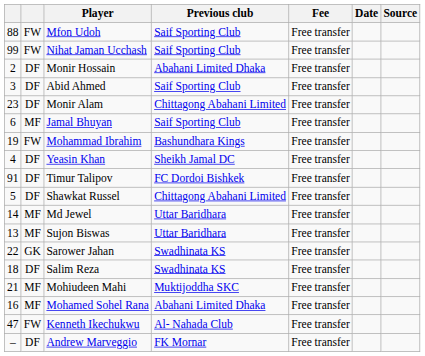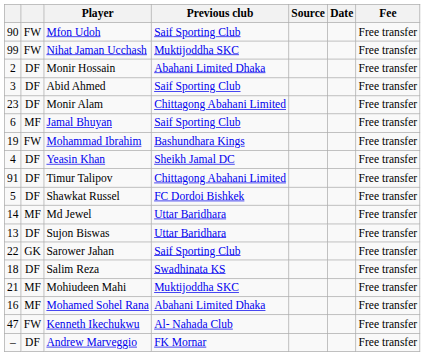 <table class="wikitable plainrowheaders sortable" style="text-align:center">
 <tr>
 <th></th>
 <th></th>
 <th>Player</th>
 <th>Previous club</th>
+<th>Source</th>
+<th>Date</th>
 <th>Fee</th>
-<th>Date</th>
-<th>Source</th>
 </tr>
 <tr>
-<td align="center">88</td>
+<td align="center">90</td>
 <td align="center">FW</td>
 <td align="left"> <a href='#'>Mfon Udoh</a></td>
 <td align="left"> <a href='#'>Saif Sporting Club</a></td>
-<td align="center">Free transfer</td>
 <td></td>
 <td></td>
+<td align="center">Free transfer</td>
 </tr>
 <tr>
 <td align="center">99</td>
 <td align="center">FW</td>
 <td align="left"> <a href='#'>Nihat Jaman Ucchash</a></td>
-<td align="left"> <a href='#'>Saif Sporting Club</a></td>
-<td align="center">Free transfer</td>
+<td align="left"> <a href='#'>Muktijoddha SKC</a></td>
 <td></td>
 <td></td>
+<td align="center">Free transfer</td>
 </tr>
 <tr>
 <td align="center">2</td>
 <td align="center">DF</td>
 <td align="left"> Monir Hossain</td>
 <td align="left"> <a href='#'>Abahani Limited Dhaka</a></td>
-<td align="center">Free transfer</td>
 <td></td>
 <td></td>
+<td align="center">Free transfer</td>
 </tr>
 <tr>
 <td align="center">3</td>
 <td align="center">DF</td>
 <td align="left">  Abid Ahmed</td>
 <td align="left"> <a href='#'>Saif Sporting Club</a></td>
-<td align="center">Free transfer</td>
 <td></td>
 <td></td>
+<td align="center">Free transfer</td>
 </tr>
 <tr>
 <td align="center">23</td>
 <td align="center">DF</td>
 <td align="left"> Monir Alam</td>
 <td align="left"> <a href='#'>Chittagong Abahani Limited</a></td>
-<td align="center">Free transfer</td>
 <td></td>
 <td></td>
+<td align="center">Free transfer</td>
 </tr>
 <tr>
 <td align="center">6</td>
 <td align="center">MF</td>
 <td align="left"> <a href='#'>Jamal Bhuyan</a></td>
 <td align="left"> <a href='#'>Saif Sporting Club</a></td>
-<td align="center">Free transfer</td>
 <td></td>
 <td></td>
+<td align="center">Free transfer</td>
 </tr>
 <tr>
 <td align="center">19</td>
 <td align="center">FW</td>
 <td align="left"> <a href='#'>Mohammad Ibrahim</a></td>
 <td align="left"> <a href='#'>Bashundhara Kings</a></td>
-<td align="center">Free transfer</td>
 <td></td>
 <td></td>
+<td align="center">Free transfer</td>
 </tr>
 <tr>
 <td align="center">4</td>
 <td align="center">DF</td>
 <td align="left"> <a href='#'>Yeasin Khan</a></td>
 <td align="left"> <a href='#'>Sheikh Jamal DC</a></td>
-<td align="center">Free transfer</td>
 <td></td>
 <td></td>
+<td align="center">Free transfer</td>
 </tr>
 <tr>
 <td align="center">91</td>
 <td align="center">DF</td>
 <td align="left">  Timur Talipov</td>
-<td align="left"> <a href='#'>FC Dordoi Bishkek</a></td>
-<td align="center">Free transfer</td>
+<td align="left"> <a href='#'>Chittagong Abahani Limited</a></td>
 <td></td>
 <td></td>
+<td align="center">Free transfer</td>
 </tr>
 <tr>
 <td align="center">5</td>
 <td align="center">DF</td>
 <td align="left">  Shawkat Russel</td>
-<td align="left"> <a href='#'>Chittagong Abahani Limited</a></td>
-<td align="center">Free transfer</td>
+<td align="left"> <a href='#'>FC Dordoi Bishkek</a></td>
 <td></td>
 <td></td>
+<td align="center">Free transfer</td>
 </tr>
 <tr>
 <td align="center">14</td>
 <td align="center">MF</td>
 <td align="left">  Md Jewel</td>
 <td align="left"> <a href='#'>Uttar Baridhara</a></td>
-<td align="center">Free transfer</td>
 <td></td>
 <td></td>
+<td align="center">Free transfer</td>
 </tr>
 <tr>
 <td align="center">13</td>
-<td align="center">MF</td>
+<td align="center">DF</td>
 <td align="left">  Sujon Biswas</td>
 <td align="left"> <a href='#'>Uttar Baridhara</a></td>
-<td align="center">Free transfer</td>
 <td></td>
 <td></td>
+<td align="center">Free transfer</td>
 </tr>
 <tr>
 <td align="center">22</td>
 <td align="center">GK</td>
 <td align="left">  Sarower Jahan</td>
-<td align="left"> <a href='#'>Swadhinata KS</a></td>
-<td align="center">Free transfer</td>
+<td align="left"> <a href='#'>Saif Sporting Club</a></td>
 <td></td>
 <td></td>
+<td align="center">Free transfer</td>
 </tr>
 <tr>
 <td align="center">18</td>
 <td align="center">DF</td>
 <td align="left">  Salim Reza</td>
 <td align="left"> <a href='#'>Swadhinata KS</a></td>
-<td align="center">Free transfer</td>
 <td></td>
 <td></td>
+<td align="center">Free transfer</td>
 </tr>
 <tr>
 <td align="center">21</td>
 <td align="center">MF</td>
 <td align="left">  Mohiudeen Mahi</td>
 <td align="left"> <a href='#'>Muktijoddha SKC</a></td>
-<td align="center">Free transfer</td>
 <td></td>
 <td></td>
+<td align="center">Free transfer</td>
 </tr>
 <tr>
 <td align="center">16</td>
 <td align="center">MF</td>
 <td align="left">  <a href='#'>Mohamed Sohel Rana</a></td>
 <td align="left"> <a href='#'>Abahani Limited Dhaka</a></td>
-<td align="center">Free transfer</td>
 <td></td>
 <td></td>
+<td align="center">Free transfer</td>
 </tr>
 <tr>
 <td align="center">47</td>
 <td align="center">FW</td>
 <td align="left">  <a href='#'>Kenneth Ikechukwu</a></td>
 <td align="left"> <a href='#'>Al- Nahada Club</a></td>
-<td align="center">Free transfer</td>
 <td></td>
 <td></td>
+<td align="center">Free transfer</td>
 </tr>
 <tr>
 <td align="center">–</td>
 <td align="center">DF</td>
 <td align="left">  <a href='#'>Andrew Marveggio</a></td>
 <td align="left"> <a href='#'>FK Mornar</a></td>
-<td align="center">Free transfer</td>
 <td></td>
 <td></td>
+<td align="center">Free transfer</td>
 </tr>
 </table>
